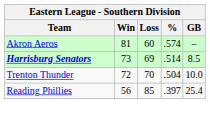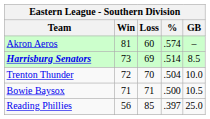 <table class="wikitable">
 <tr>
 <th colspan="5">Eastern League - Southern Division</th>
 </tr>
 <tr>
 <th width="55%">Team</th>
 <th>Win</th>
 <th>Loss</th>
 <th>%</th>
 <th>GB</th>
 </tr>
 <tr align=center bgcolor="#CCFFCC">
 <td align=left><a href='#'>Akron Aeros</a></td>
 <td>81</td>
 <td>60</td>
 <td>.574</td>
 <td>–</td>
 </tr>
 <tr align=center bgcolor="#CCFFCC">
 <td align=left><strong><em><a href='#'>Harrisburg Senators</a></em></strong></td>
 <td>73</td>
 <td>69</td>
 <td>.514</td>
 <td>8.5</td>
 </tr>
 <tr align=center>
 <td align=left><a href='#'>Trenton Thunder</a></td>
 <td>72</td>
 <td>70</td>
 <td>.504</td>
 <td>10.0</td>
 </tr>
 <tr align=center>
+<td align=left><a href='#'>Bowie Baysox</a></td>
+<td>71</td>
+<td>71</td>
+<td>.500</td>
+<td>10.5</td>
+</tr>
+<tr align=center>
 <td align=left><a href='#'>Reading Phillies</a></td>
 <td>56</td>
 <td>85</td>
 <td>.397</td>
-<td>25.4</td>
+<td>25.0</td>
 </tr>
 </table>
